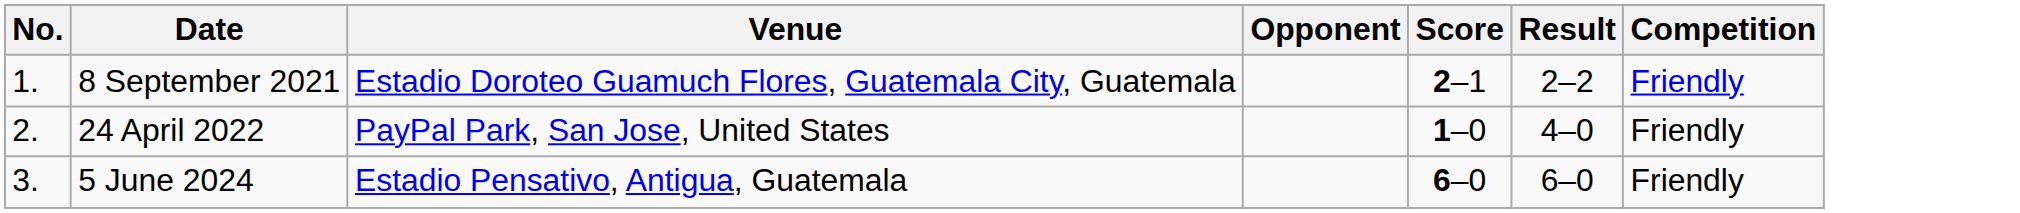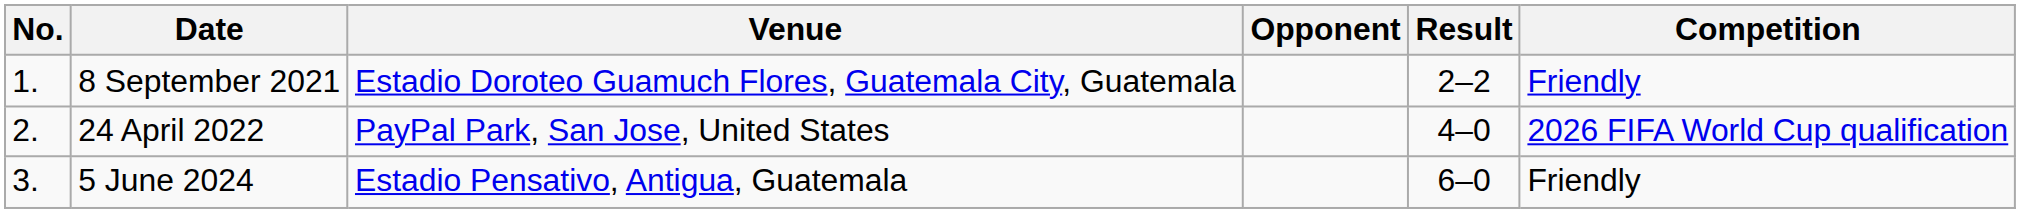 <table class="wikitable">
 <tr>
 <th>No.</th>
 <th>Date</th>
 <th>Venue</th>
 <th>Opponent</th>
-<th>Score</th>
 <th>Result</th>
 <th>Competition</th>
 </tr>
 <tr>
 <td>1.</td>
 <td>8 September 2021</td>
 <td><a href='#'>Estadio Doroteo Guamuch Flores</a>, <a href='#'>Guatemala City</a>, Guatemala</td>
 <td></td>
-<td align=center><strong>2</strong>–1</td>
 <td align=center>2–2</td>
 <td><a href='#'>Friendly</a></td>
 </tr>
 <tr>
 <td>2.</td>
 <td>24 April 2022</td>
 <td><a href='#'>PayPal Park</a>, <a href='#'>San Jose</a>, United States</td>
 <td></td>
-<td align=center><strong>1</strong>–0</td>
 <td align=center>4–0</td>
-<td>Friendly</td>
+<td><a href='#'>2026 FIFA World Cup qualification</a></td>
 </tr>
 <tr>
 <td>3.</td>
 <td>5 June 2024</td>
 <td><a href='#'>Estadio Pensativo</a>, <a href='#'>Antigua</a>, Guatemala</td>
 <td></td>
-<td align=center><strong>6</strong>–0</td>
 <td align=center>6–0</td>
 <td>Friendly</td>
 </tr>
 </table>
